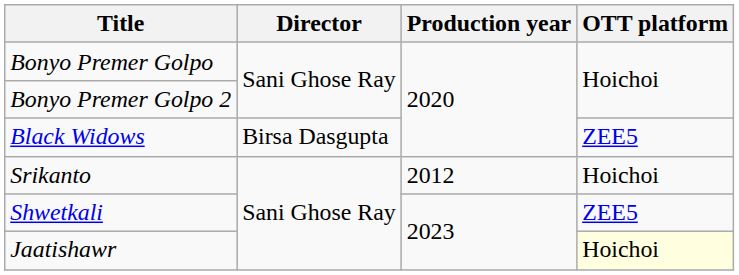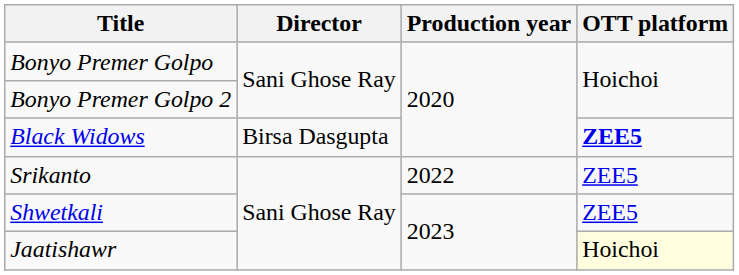 <table class="wikitable">
 <tr>
 <th>Title</th>
 <th>Director</th>
 <th>Production year</th>
 <th>OTT platform</th>
 </tr>
 <tr>
 <td><em>Bonyo Premer Golpo</em></td>
 <td rowspan=2>Sani Ghose Ray</td>
 <td rowspan=3>2020</td>
 <td rowspan=2>Hoichoi</td>
 </tr>
 <tr>
 <td><em>Bonyo Premer Golpo 2</em></td>
 </tr>
 <tr>
 <td><em><a href='#'>Black Widows</a></em></td>
 <td>Birsa Dasgupta</td>
-<td><a href='#'>ZEE5</a></td>
+<td><strong><a href='#'>ZEE5</a></strong></td>
 </tr>
 <tr>
 <td><em>Srikanto</em></td>
 <td rowspan=3>Sani Ghose Ray</td>
-<td>2012</td>
-<td>Hoichoi</td>
+<td>2022</td>
+<td><a href='#'>ZEE5</a></td>
 </tr>
 <tr>
 <td><em><a href='#'>Shwetkali</a></em></td>
 <td rowspan=2>2023</td>
 <td><a href='#'>ZEE5</a></td>
 </tr>
 <tr>
 <td><em>Jaatishawr</em></td>
 <td style="background: lightyellow;">Hoichoi</td>
 </tr>
 </table>
